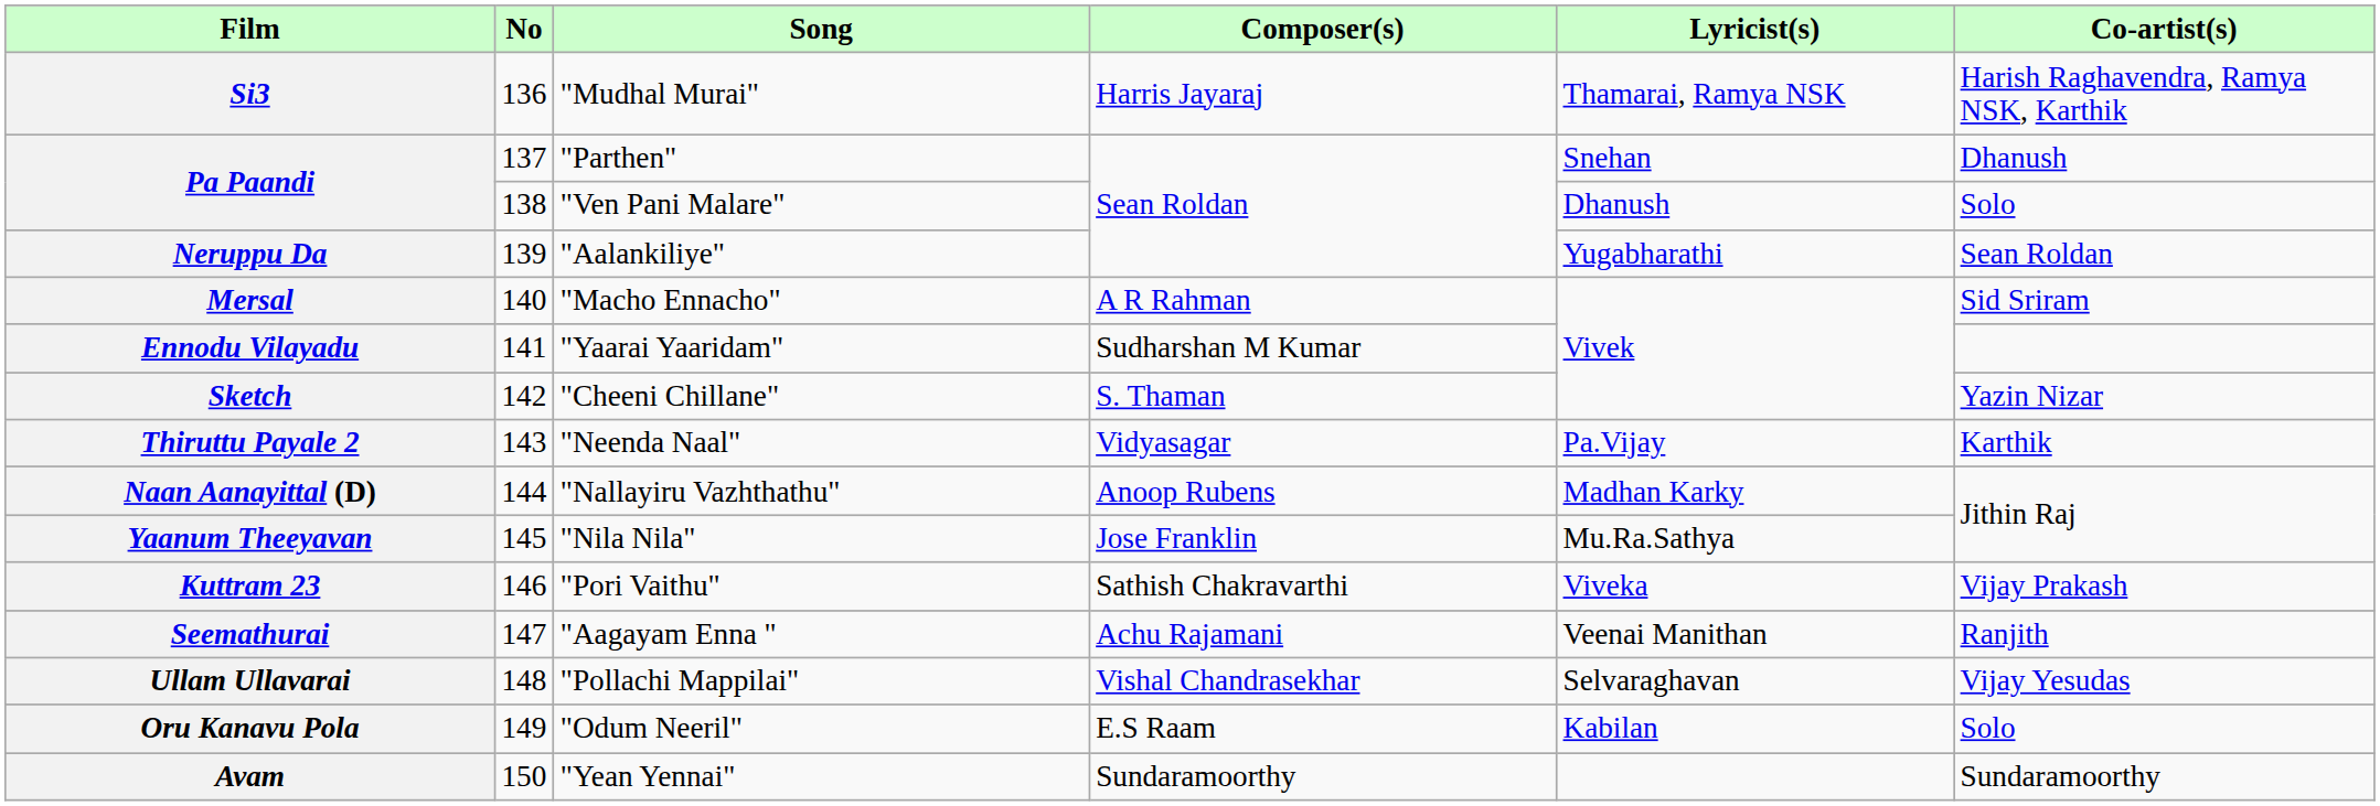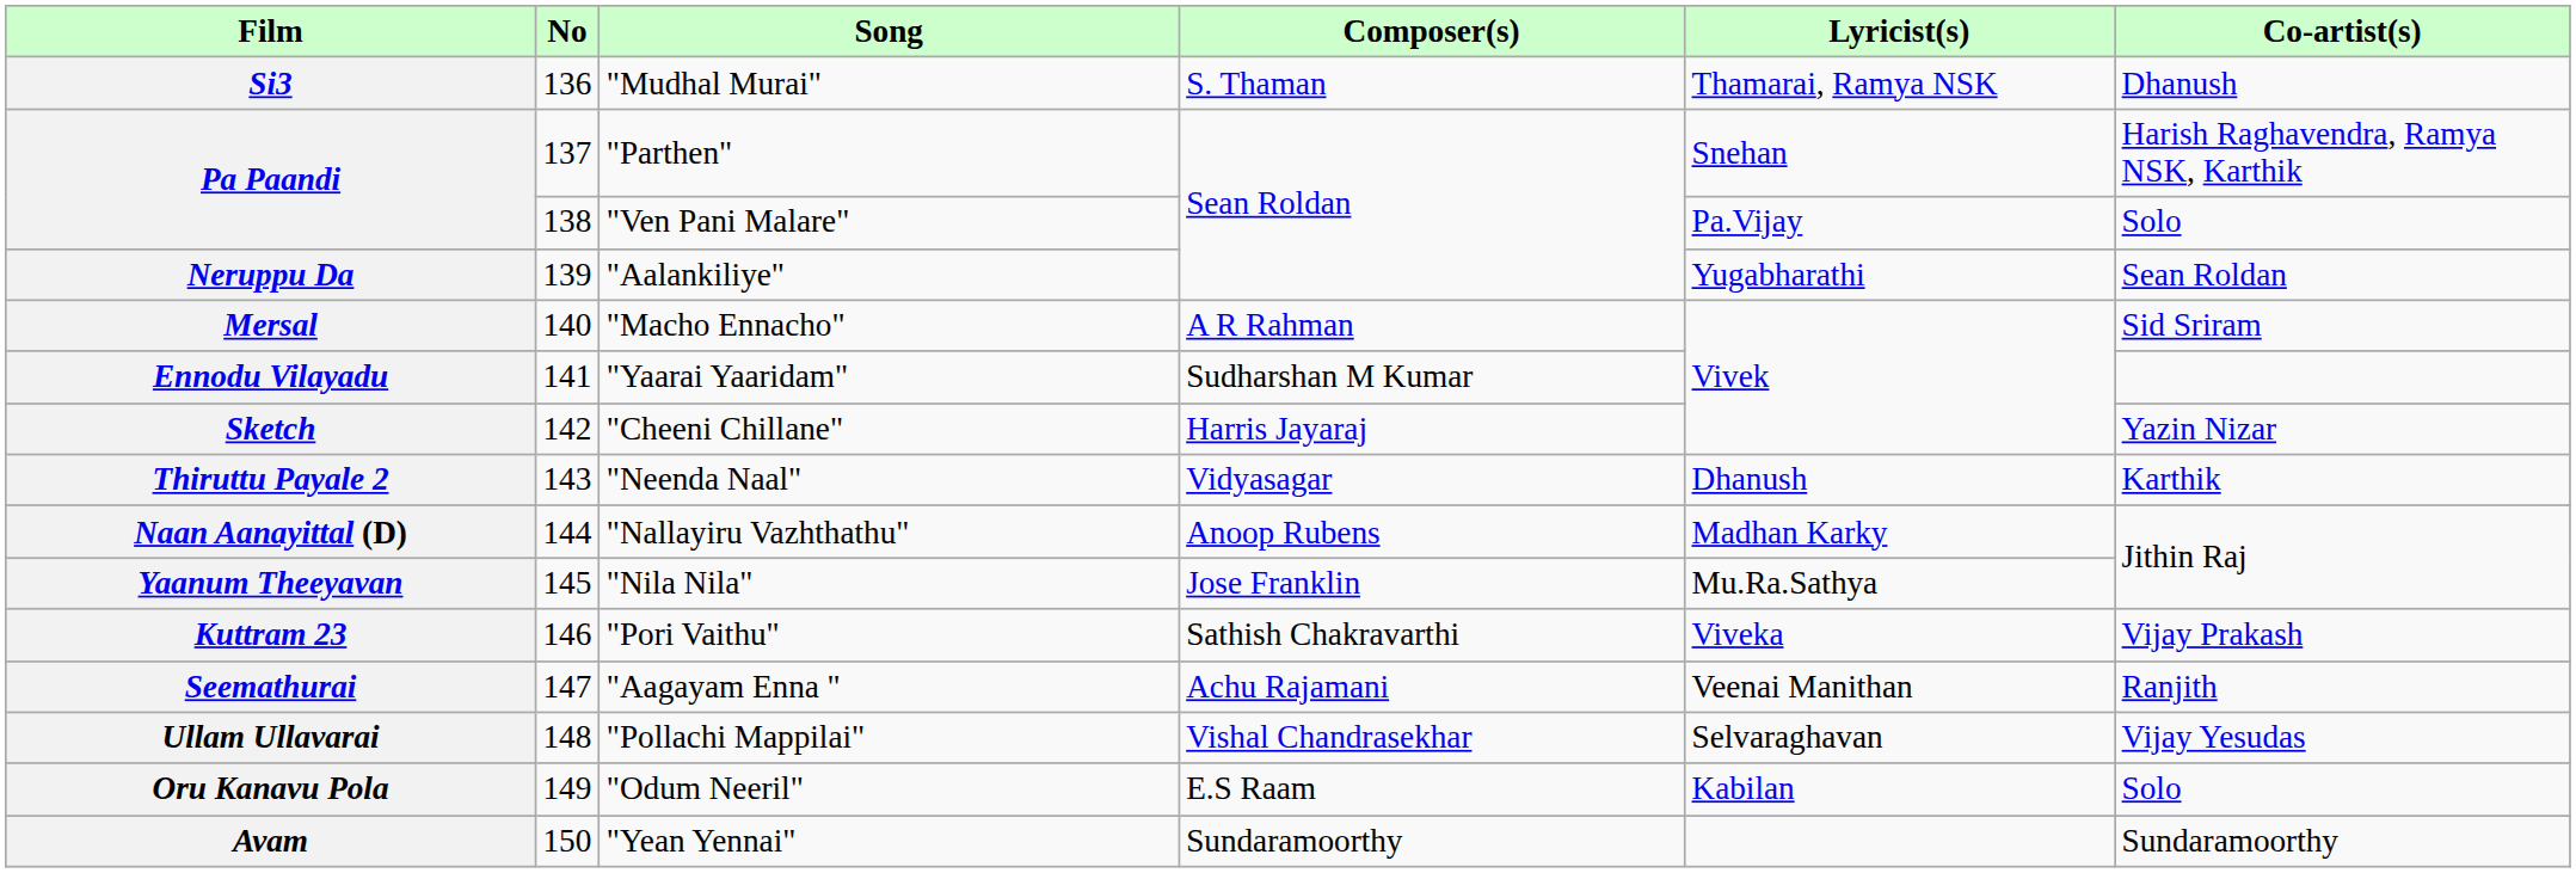 <table class="wikitable plainrowheaders" width="100%" textcolor:#000;">
 <tr style="background:#cfc; text-align:center;">
 <td scope="col" width=21%><strong>Film</strong></td>
 <td><strong>No</strong></td>
 <td scope="col" width=23%><strong>Song</strong></td>
 <td scope="col" width=20%><strong>Composer(s)</strong></td>
 <td scope="col" width=17%><strong>Lyricist(s)</strong></td>
 <td scope="col" width=18%><strong>Co-artist(s)</strong></td>
 </tr>
 <tr>
 <th><em><a href='#'>Si3</a></em></th>
 <td>136</td>
 <td>"Mudhal Murai"</td>
-<td><a href='#'>Harris Jayaraj</a></td>
+<td><a href='#'>S. Thaman</a></td>
 <td><a href='#'>Thamarai</a>, <a href='#'>Ramya NSK</a></td>
-<td><a href='#'>Harish Raghavendra</a>, <a href='#'>Ramya NSK</a>, <a href='#'>Karthik</a></td>
+<td><a href='#'>Dhanush</a></td>
 </tr>
 <tr>
 <th rowspan="2"><em><a href='#'>Pa Paandi</a></em></th>
 <td>137</td>
 <td>"Parthen"</td>
 <td rowspan="3"><a href='#'>Sean Roldan</a></td>
 <td><a href='#'>Snehan</a></td>
-<td><a href='#'>Dhanush</a></td>
+<td><a href='#'>Harish Raghavendra</a>, <a href='#'>Ramya NSK</a>, <a href='#'>Karthik</a></td>
 </tr>
 <tr>
 <td>138</td>
 <td>"Ven Pani Malare"</td>
-<td><a href='#'>Dhanush</a></td>
+<td><a href='#'>Pa.Vijay</a></td>
 <td><a href='#'>Solo</a></td>
 </tr>
 <tr>
 <th><em><a href='#'>Neruppu Da</a></em></th>
 <td>139</td>
 <td>"Aalankiliye"</td>
 <td><a href='#'>Yugabharathi</a></td>
 <td><a href='#'>Sean Roldan</a></td>
 </tr>
 <tr>
 <th><em><a href='#'>Mersal</a></em></th>
 <td>140</td>
 <td>"Macho Ennacho"</td>
 <td><a href='#'>A R Rahman</a></td>
 <td rowspan="3"><a href='#'>Vivek</a></td>
 <td><a href='#'>Sid Sriram</a></td>
 </tr>
 <tr>
 <th><em><a href='#'>Ennodu Vilayadu</a></em></th>
 <td>141</td>
 <td>"Yaarai Yaaridam"</td>
 <td>Sudharshan M Kumar</td>
 <td></td>
 </tr>
 <tr>
 <th><em><a href='#'>Sketch</a></em></th>
 <td>142</td>
 <td>"Cheeni Chillane"</td>
-<td><a href='#'>S. Thaman</a></td>
+<td><a href='#'>Harris Jayaraj</a></td>
 <td><a href='#'>Yazin Nizar</a></td>
 </tr>
 <tr>
 <th><em><a href='#'>Thiruttu Payale 2</a></em></th>
 <td>143</td>
 <td>"Neenda Naal"</td>
 <td><a href='#'>Vidyasagar</a></td>
-<td><a href='#'>Pa.Vijay</a></td>
+<td><a href='#'>Dhanush</a></td>
 <td><a href='#'>Karthik</a></td>
 </tr>
 <tr>
 <th><em><a href='#'>Naan Aanayittal</a></em> (D)</th>
 <td>144</td>
 <td>"Nallayiru Vazhthathu"</td>
 <td><a href='#'>Anoop Rubens</a></td>
 <td><a href='#'>Madhan Karky</a></td>
 <td rowspan="2">Jithin Raj</td>
 </tr>
 <tr>
 <th><em><a href='#'>Yaanum Theeyavan</a></em></th>
 <td>145</td>
 <td>"Nila Nila"</td>
 <td><a href='#'>Jose Franklin</a></td>
 <td>Mu.Ra.Sathya</td>
 </tr>
 <tr>
 <th><em><a href='#'>Kuttram 23</a></em></th>
 <td>146</td>
 <td>"Pori Vaithu"</td>
 <td>Sathish Chakravarthi</td>
 <td><a href='#'>Viveka</a></td>
 <td><a href='#'>Vijay Prakash</a></td>
 </tr>
 <tr>
 <th><em><a href='#'>Seemathurai</a></em></th>
 <td>147</td>
 <td>"Aagayam Enna "</td>
 <td><a href='#'>Achu Rajamani</a></td>
 <td>Veenai Manithan</td>
 <td><a href='#'>Ranjith</a></td>
 </tr>
 <tr>
 <th><em>Ullam Ullavarai</em></th>
 <td>148</td>
 <td>"Pollachi Mappilai"</td>
 <td><a href='#'>Vishal Chandrasekhar</a></td>
 <td>Selvaraghavan</td>
 <td><a href='#'>Vijay Yesudas</a></td>
 </tr>
 <tr>
 <th><em>Oru Kanavu Pola</em></th>
 <td>149</td>
 <td>"Odum Neeril"</td>
 <td>E.S Raam</td>
 <td><a href='#'>Kabilan</a></td>
 <td><a href='#'>Solo</a></td>
 </tr>
 <tr>
 <th><em>Avam</em></th>
 <td>150</td>
 <td>"Yean Yennai"</td>
 <td>Sundaramoorthy</td>
 <td></td>
 <td>Sundaramoorthy</td>
 </tr>
 </table>
